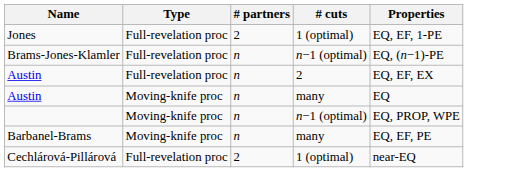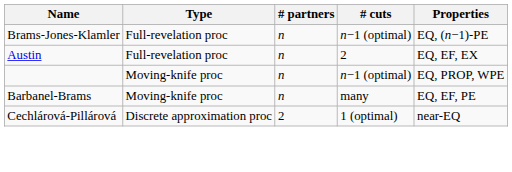 <table class="wikitable sortable">
 <tr>
 <th>Name</th>
 <th>Type</th>
 <th># partners</th>
 <th># cuts</th>
 <th>Properties</th>
-</tr>
-<tr>
-<td>Jones</td>
-<td>Full-revelation proc</td>
-<td>2</td>
-<td>1 (optimal)</td>
-<td>EQ, EF, 1-PE</td>
 </tr>
 <tr>
 <td>Brams-Jones-Klamler</td>
 <td>Full-revelation proc</td>
 <td><em>n</em></td>
 <td><em>n</em>−1 (optimal)</td>
 <td>EQ, (<em>n</em>−1)-PE</td>
 </tr>
 <tr>
 <td><a href='#'>Austin</a></td>
 <td>Full-revelation proc</td>
 <td><em>n</em></td>
 <td>2</td>
 <td>EQ, EF, EX</td>
-</tr>
-<tr>
-<td><a href='#'>Austin</a></td>
-<td>Moving-knife proc</td>
-<td><em>n</em></td>
-<td>many</td>
-<td>EQ</td>
 </tr>
 <tr>
 <td></td>
 <td>Moving-knife proc</td>
 <td><em>n</em></td>
 <td><em>n</em>−1 (optimal)</td>
 <td>EQ, PROP, WPE</td>
 </tr>
 <tr>
 <td>Barbanel-Brams</td>
 <td>Moving-knife proc</td>
 <td><em>n</em></td>
 <td>many</td>
 <td>EQ, EF, PE</td>
 </tr>
 <tr>
 <td>Cechlárová-Pillárová</td>
-<td>Full-revelation proc</td>
+<td>Discrete approximation proc</td>
 <td>2</td>
 <td>1 (optimal)</td>
 <td>near-EQ</td>
 </tr>
 </table>
